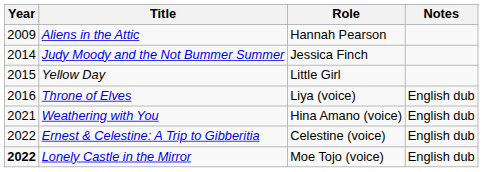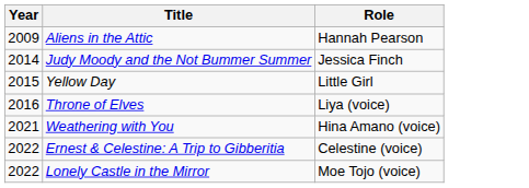 <table class="wikitable sortable">
 <tr>
 <th>Year</th>
 <th>Title</th>
 <th>Role</th>
-<th class="unsortable">Notes</th>
 </tr>
 <tr>
 <td>2009</td>
 <td><em><a href='#'>Aliens in the Attic</a></em></td>
 <td>Hannah Pearson</td>
-<td></td>
 </tr>
 <tr>
 <td>2014</td>
 <td><em><a href='#'>Judy Moody and the Not Bummer Summer</a></em></td>
 <td>Jessica Finch</td>
-<td></td>
 </tr>
 <tr>
 <td>2015</td>
 <td><em>Yellow Day</em></td>
 <td>Little Girl</td>
-<td></td>
 </tr>
 <tr>
 <td>2016</td>
 <td><em><a href='#'>Throne of Elves</a></em></td>
 <td>Liya (voice)</td>
-<td>English dub</td>
 </tr>
 <tr>
 <td>2021</td>
 <td><em><a href='#'>Weathering with You</a></em></td>
 <td>Hina Amano (voice)</td>
-<td>English dub</td>
 </tr>
 <tr>
 <td>2022</td>
 <td><em><a href='#'>Ernest & Celestine: A Trip to Gibberitia</a></em></td>
 <td>Celestine (voice)</td>
-<td>English dub</td>
 </tr>
 <tr>
-<td><strong>2022</strong></td>
+<td>2022</td>
 <td><em><a href='#'>Lonely Castle in the Mirror</a></em></td>
 <td>Moe Tojo (voice)</td>
-<td>English dub</td>
 </tr>
 </table>
